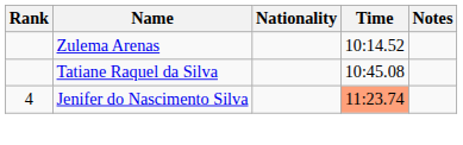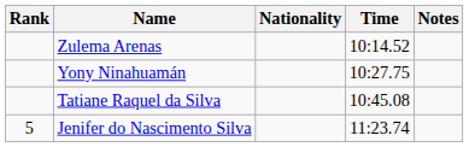 <table class="wikitable sortable" style="text-align:center">
 <tr>
 <th>Rank</th>
 <th>Name</th>
 <th>Nationality</th>
 <th>Time</th>
 <th>Notes</th>
 </tr>
 <tr>
 <td align=center></td>
 <td align=left><a href='#'>Zulema Arenas</a></td>
 <td align=left></td>
 <td>10:14.52</td>
 <td></td>
 </tr>
 <tr>
 <td align=center></td>
+<td align=left><a href='#'>Yony Ninahuamán</a></td>
+<td align=left></td>
+<td>10:27.75</td>
+<td></td>
+</tr>
+<tr>
+<td align=center></td>
 <td align=left><a href='#'>Tatiane Raquel da Silva</a></td>
 <td align=left></td>
 <td>10:45.08</td>
 <td></td>
 </tr>
 <tr>
-<td align=center>4</td>
+<td align=center>5</td>
 <td align=left><a href='#'>Jenifer do Nascimento Silva</a></td>
 <td align=left></td>
-<td style="background: lightsalmon;">11:23.74</td>
+<td>11:23.74</td>
 <td></td>
 </tr>
 </table>
